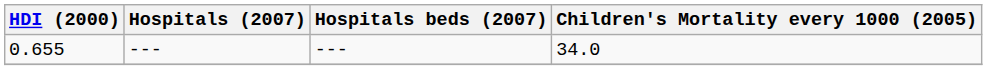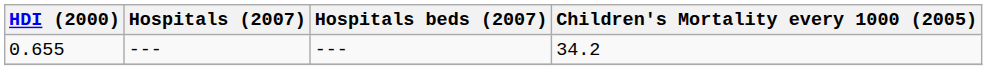 <table class="wikitable" border="1">
 <tr>
 <th><a href='#'>HDI</a> (2000)</th>
 <th>Hospitals (2007)</th>
 <th>Hospitals beds (2007)</th>
 <th>Children's Mortality every 1000 (2005)</th>
 </tr>
 <tr>
 <td>0.655</td>
 <td>---</td>
 <td>---</td>
-<td>34.0</td>
+<td>34.2</td>
 </tr>
 <tr>
 </tr>
 </table>
